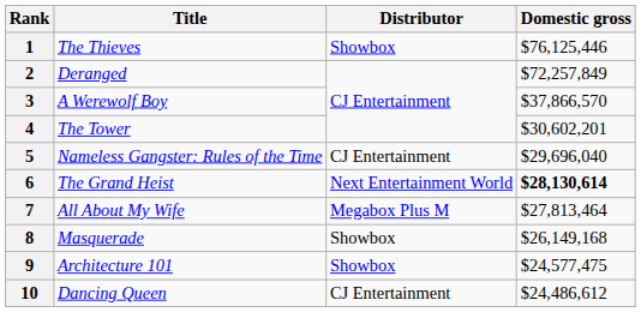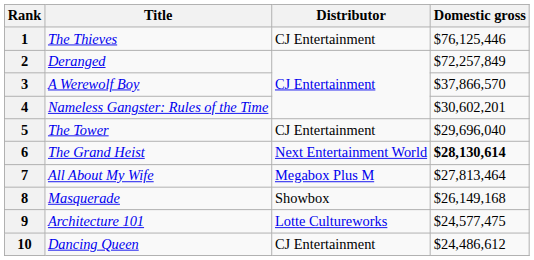 <table class="wikitable" style="margin:auto; margin:auto;">
 <tr>
 <th>Rank</th>
 <th>Title</th>
 <th>Distributor</th>
 <th>Domestic gross </th>
 </tr>
 <tr>
 <th style="text-align:center;">1</th>
 <td><em><a href='#'>The Thieves</a></em></td>
-<td><a href='#'>Showbox</a></td>
+<td>CJ Entertainment</td>
 <td>$76,125,446</td>
 </tr>
 <tr>
 <th style="text-align:center;">2</th>
 <td><em><a href='#'>Deranged</a></em></td>
 <td rowspan=3><a href='#'>CJ Entertainment</a></td>
 <td>$72,257,849</td>
 </tr>
 <tr>
 <th style="text-align:center;">3</th>
 <td><em><a href='#'>A Werewolf Boy</a></em></td>
 <td>$37,866,570</td>
 </tr>
 <tr>
 <th style="text-align:center;">4</th>
-<td><em><a href='#'>The Tower</a></em></td>
+<td><em><a href='#'>Nameless Gangster: Rules of the Time</a></em></td>
 <td>$30,602,201</td>
 </tr>
 <tr>
 <th style="text-align:center;">5</th>
-<td><em><a href='#'>Nameless Gangster: Rules of the Time</a></em></td>
+<td><em><a href='#'>The Tower</a></em></td>
 <td>CJ Entertainment</td>
 <td>$29,696,040</td>
 </tr>
 <tr>
 <th style="text-align:center;">6</th>
 <td><em><a href='#'>The Grand Heist</a></em></td>
 <td><a href='#'>Next Entertainment World</a></td>
 <td><strong>$28,130,614</strong></td>
 </tr>
 <tr>
 <th style="text-align:center;">7</th>
 <td><em><a href='#'>All About My Wife</a></em></td>
 <td><a href='#'>Megabox Plus M</a></td>
 <td>$27,813,464</td>
 </tr>
 <tr>
 <th style="text-align:center;">8</th>
 <td><em><a href='#'>Masquerade</a></em></td>
 <td>Showbox</td>
 <td>$26,149,168</td>
 </tr>
 <tr>
 <th style="text-align:center;">9</th>
 <td><em><a href='#'>Architecture 101</a></em></td>
-<td><a href='#'>Showbox</a></td>
+<td><a href='#'>Lotte Cultureworks</a></td>
 <td>$24,577,475</td>
 </tr>
 <tr>
 <th style="text-align:center;">10</th>
 <td><em><a href='#'>Dancing Queen</a></em></td>
 <td>CJ Entertainment</td>
 <td>$24,486,612</td>
 </tr>
 </table>
